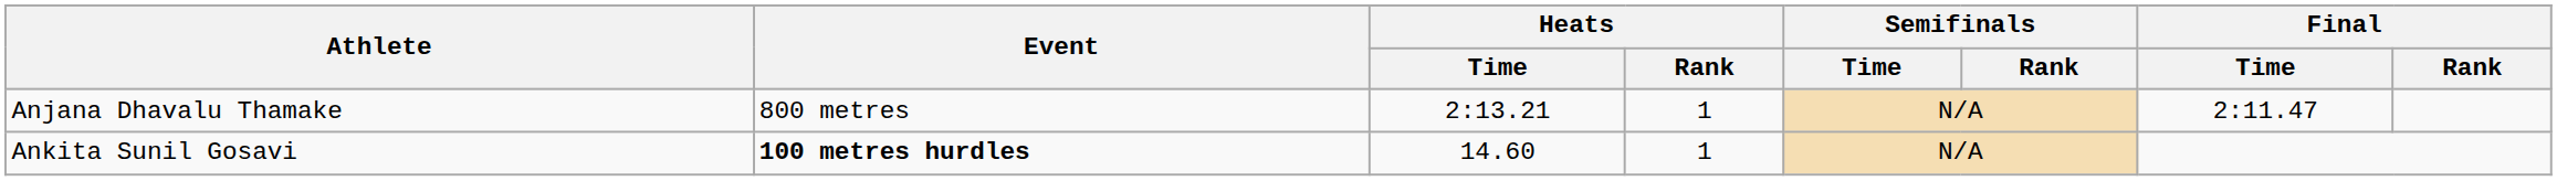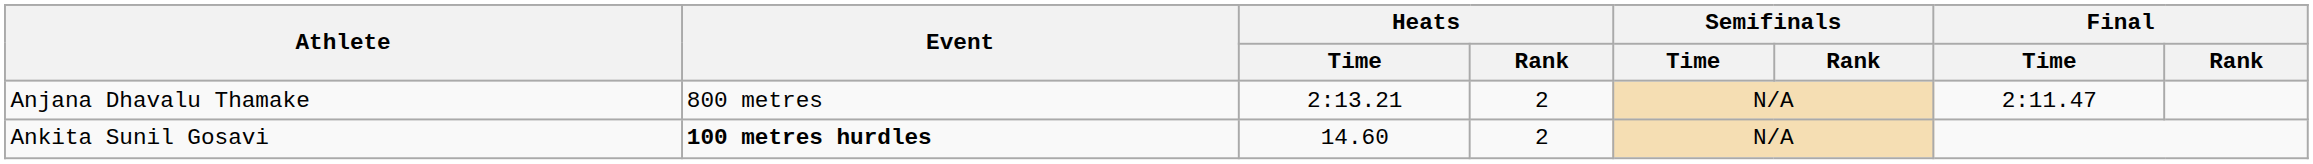 <table class=wikitable width="75%" style="font-size:90%;">
 <tr>
 <th rowspan="2">Athlete</th>
 <th rowspan="2">Event</th>
 <th colspan="2">Heats</th>
 <th colspan="2">Semifinals</th>
 <th colspan="2">Final</th>
 </tr>
 <tr>
 <th>Time</th>
 <th>Rank</th>
 <th>Time</th>
 <th>Rank</th>
 <th>Time</th>
 <th>Rank</th>
 </tr>
 <tr>
 <td>Anjana Dhavalu Thamake</td>
 <td>800 metres</td>
 <td align=center>2:13.21</td>
-<td align=center>1 <strong></strong></td>
+<td align=center>2 <strong></strong></td>
 <td align=center colspan=2 bgcolor="wheat">N/A</td>
 <td align=center>2:11.47 <strong></strong></td>
 <td align=center></td>
 </tr>
 <tr>
 <td>Ankita Sunil Gosavi</td>
 <td><strong>100 metres hurdles</strong></td>
 <td align="center">14.60</td>
-<td align=center>1 <strong></strong></td>
+<td align=center>2 <strong></strong></td>
 <td align=center colspan=2 bgcolor="wheat">N/A</td>
 <td align=center colspan=2><strong></strong></td>
 </tr>
 </table>
